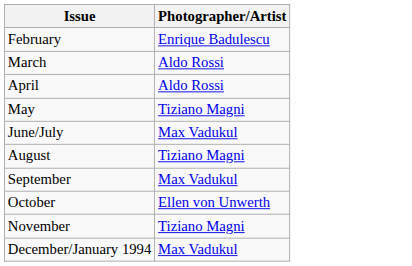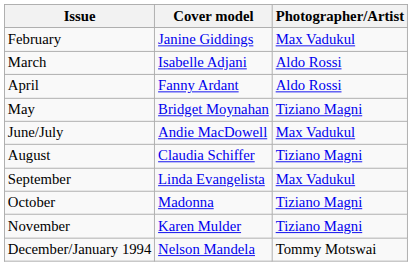 <table class="sortable wikitable">
 <tr>
 <th>Issue</th>
+<th>Cover model</th>
 <th>Photographer/Artist</th>
 </tr>
 <tr>
 <td>February</td>
-<td><a href='#'>Enrique Badulescu</a></td>
+<td><a href='#'>Janine Giddings</a></td>
+<td><a href='#'>Max Vadukul</a></td>
 </tr>
 <tr>
 <td>March</td>
+<td><a href='#'>Isabelle Adjani</a></td>
 <td><a href='#'>Aldo Rossi</a></td>
 </tr>
 <tr>
 <td>April</td>
+<td><a href='#'>Fanny Ardant</a></td>
 <td><a href='#'>Aldo Rossi</a></td>
 </tr>
 <tr>
 <td>May</td>
+<td><a href='#'>Bridget Moynahan</a></td>
 <td><a href='#'>Tiziano Magni</a></td>
 </tr>
 <tr>
 <td>June/July</td>
+<td><a href='#'>Andie MacDowell</a></td>
 <td><a href='#'>Max Vadukul</a></td>
 </tr>
 <tr>
 <td>August</td>
+<td><a href='#'>Claudia Schiffer</a></td>
 <td><a href='#'>Tiziano Magni</a></td>
 </tr>
 <tr>
 <td>September</td>
+<td><a href='#'>Linda Evangelista</a></td>
 <td><a href='#'>Max Vadukul</a></td>
 </tr>
 <tr>
 <td>October</td>
-<td><a href='#'>Ellen von Unwerth</a></td>
+<td><a href='#'>Madonna</a></td>
+<td><a href='#'>Tiziano Magni</a></td>
 </tr>
 <tr>
 <td>November</td>
+<td><a href='#'>Karen Mulder</a></td>
 <td><a href='#'>Tiziano Magni</a></td>
 </tr>
 <tr>
 <td>December/January 1994</td>
-<td><a href='#'>Max Vadukul</a></td>
+<td><a href='#'>Nelson Mandela</a></td>
+<td>Tommy Motswai</td>
 </tr>
 </table>
